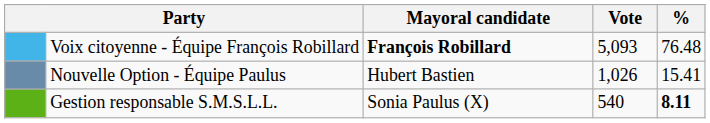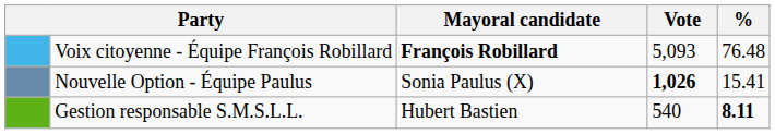 <table class="wikitable">
 <tr>
 <th bgcolor="#DDDDFF" width="230px" colspan="2">Party</th>
 <th bgcolor="#DDDDFF" width="200px">Mayoral candidate</th>
 <th bgcolor="#DDDDFF" width="50px">Vote</th>
 <th bgcolor="#DDDDFF" width="30px">%</th>
 </tr>
 <tr>
 <td bgcolor=#41b5e7 width="30px"> </td>
 <td>Voix citoyenne - Équipe François Robillard</td>
 <td><strong>François Robillard</strong></td>
 <td>5,093</td>
 <td>76.48</td>
 </tr>
 <tr>
 <td bgcolor=#688BAA width="30px"> </td>
 <td>Nouvelle Option - Équipe Paulus</td>
-<td>Hubert Bastien</td>
-<td>1,026</td>
+<td>Sonia Paulus (X)</td>
+<td><strong>1,026</strong></td>
 <td>15.41</td>
 </tr>
 <tr>
 <td bgcolor=#5cb116 width="30px"> </td>
 <td>Gestion responsable S.M.S.L.L.</td>
-<td>Sonia Paulus (X)</td>
+<td>Hubert Bastien</td>
 <td>540</td>
 <td><strong>8.11</strong></td>
 </tr>
 </table>
